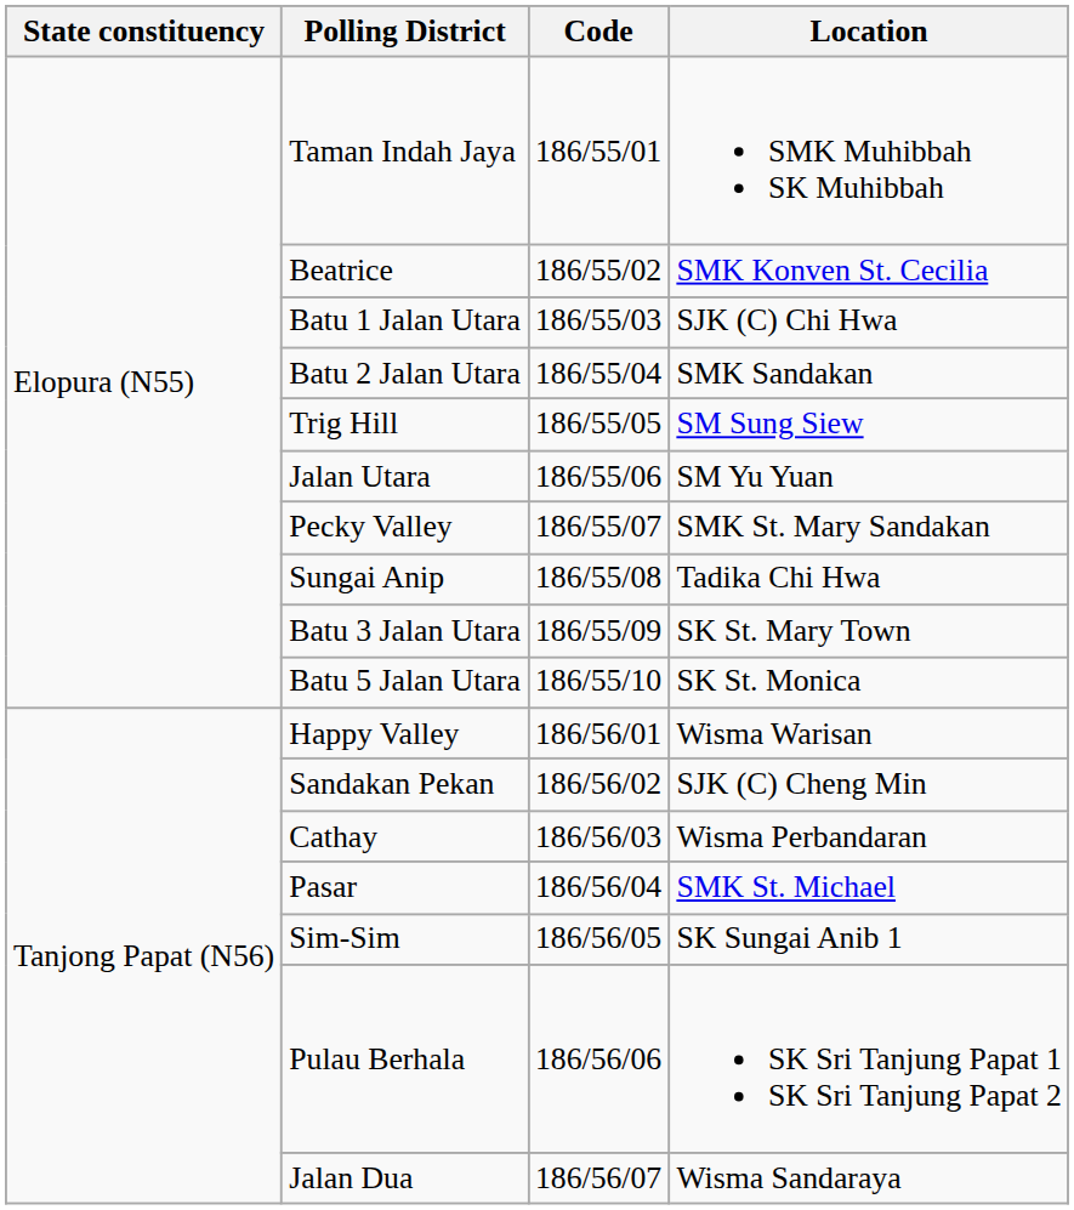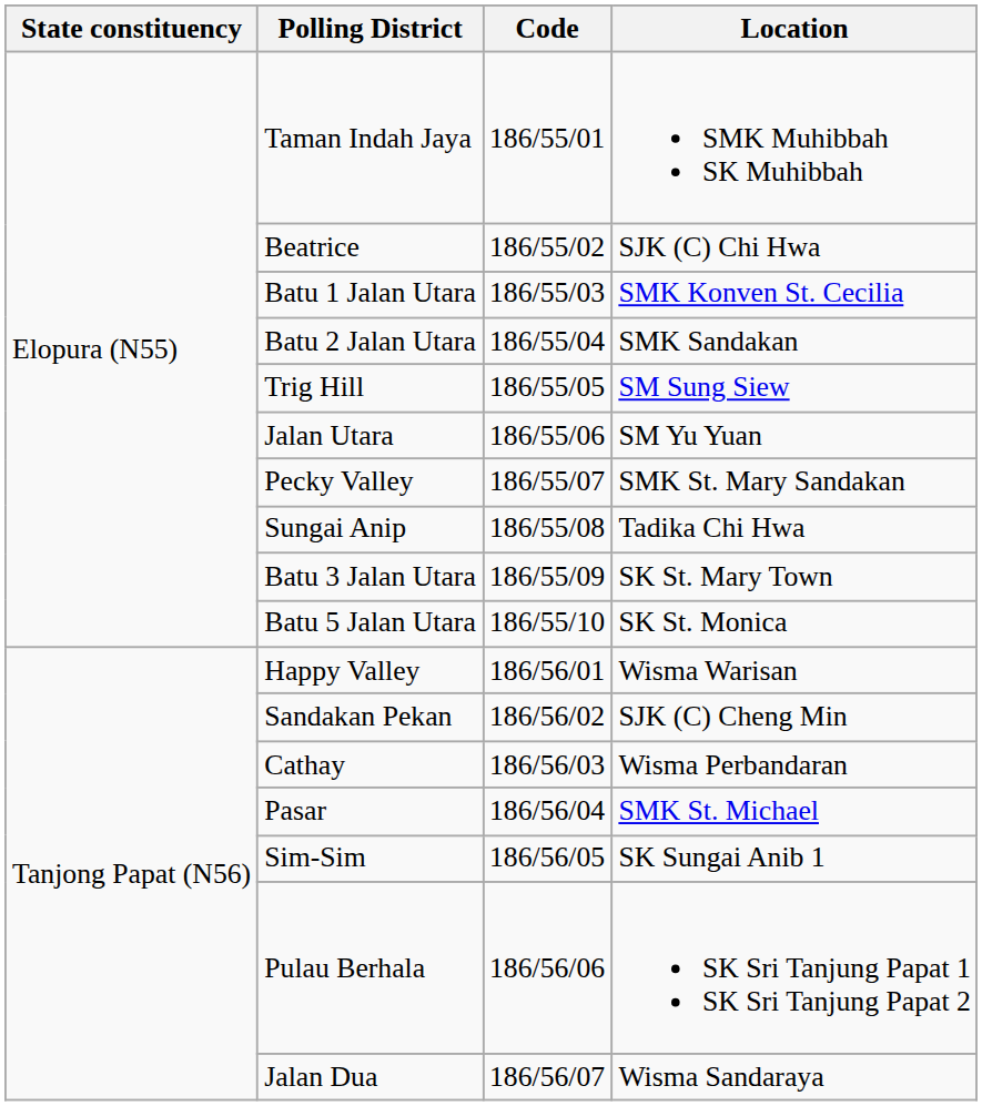 <table class="wikitable sortable mw-collapsible" style="white-space:nowrap;font-size:85%">
 <tr>
 <th>State constituency</th>
 <th>Polling District</th>
 <th>Code</th>
 <th>Location</th>
 </tr>
 <tr>
 <td rowspan="10">Elopura (N55)</td>
 <td>Taman Indah Jaya</td>
 <td>186/55/01</td>
 <td><br><ul><li>SMK Muhibbah</li><li>SK Muhibbah</li></ul></td>
 </tr>
 <tr>
 <td>Beatrice</td>
 <td>186/55/02</td>
-<td><a href='#'>SMK Konven St. Cecilia</a></td>
+<td>SJK (C) Chi Hwa</td>
 </tr>
 <tr>
 <td>Batu 1 Jalan Utara</td>
 <td>186/55/03</td>
-<td>SJK (C) Chi Hwa</td>
+<td><a href='#'>SMK Konven St. Cecilia</a></td>
 </tr>
 <tr>
 <td>Batu 2 Jalan Utara</td>
 <td>186/55/04</td>
 <td>SMK Sandakan</td>
 </tr>
 <tr>
 <td>Trig Hill</td>
 <td>186/55/05</td>
 <td><a href='#'>SM Sung Siew</a></td>
 </tr>
 <tr>
 <td>Jalan Utara</td>
 <td>186/55/06</td>
 <td>SM Yu Yuan</td>
 </tr>
 <tr>
 <td>Pecky Valley</td>
 <td>186/55/07</td>
 <td>SMK St. Mary Sandakan</td>
 </tr>
 <tr>
 <td>Sungai Anip</td>
 <td>186/55/08</td>
 <td>Tadika Chi Hwa</td>
 </tr>
 <tr>
 <td>Batu 3 Jalan Utara</td>
 <td>186/55/09</td>
 <td>SK St. Mary Town</td>
 </tr>
 <tr>
 <td>Batu 5 Jalan Utara</td>
 <td>186/55/10</td>
 <td>SK St. Monica</td>
 </tr>
 <tr>
 <td rowspan="7">Tanjong Papat (N56)</td>
 <td>Happy Valley</td>
 <td>186/56/01</td>
 <td>Wisma Warisan</td>
 </tr>
 <tr>
 <td>Sandakan Pekan</td>
 <td>186/56/02</td>
 <td>SJK (C) Cheng Min</td>
 </tr>
 <tr>
 <td>Cathay</td>
 <td>186/56/03</td>
 <td>Wisma Perbandaran</td>
 </tr>
 <tr>
 <td>Pasar</td>
 <td>186/56/04</td>
 <td><a href='#'>SMK St. Michael</a></td>
 </tr>
 <tr>
 <td>Sim-Sim</td>
 <td>186/56/05</td>
 <td>SK Sungai Anib 1</td>
 </tr>
 <tr>
 <td>Pulau Berhala</td>
 <td>186/56/06</td>
 <td><br><ul><li>SK Sri Tanjung Papat 1</li><li>SK Sri Tanjung Papat 2</li></ul></td>
 </tr>
 <tr>
 <td>Jalan Dua</td>
 <td>186/56/07</td>
 <td>Wisma Sandaraya</td>
 </tr>
 </table>
